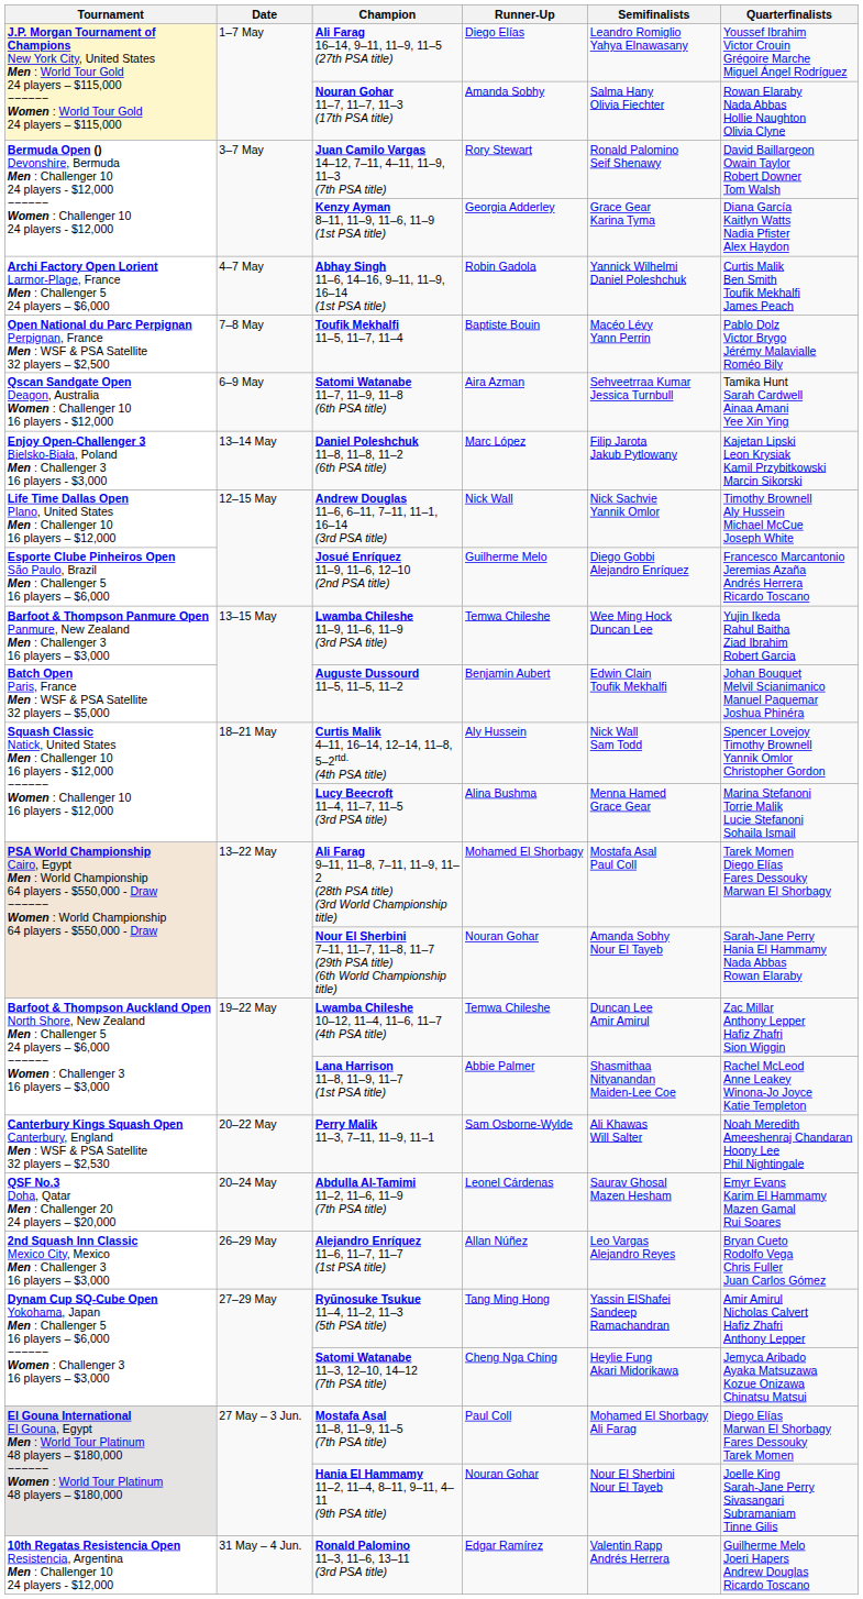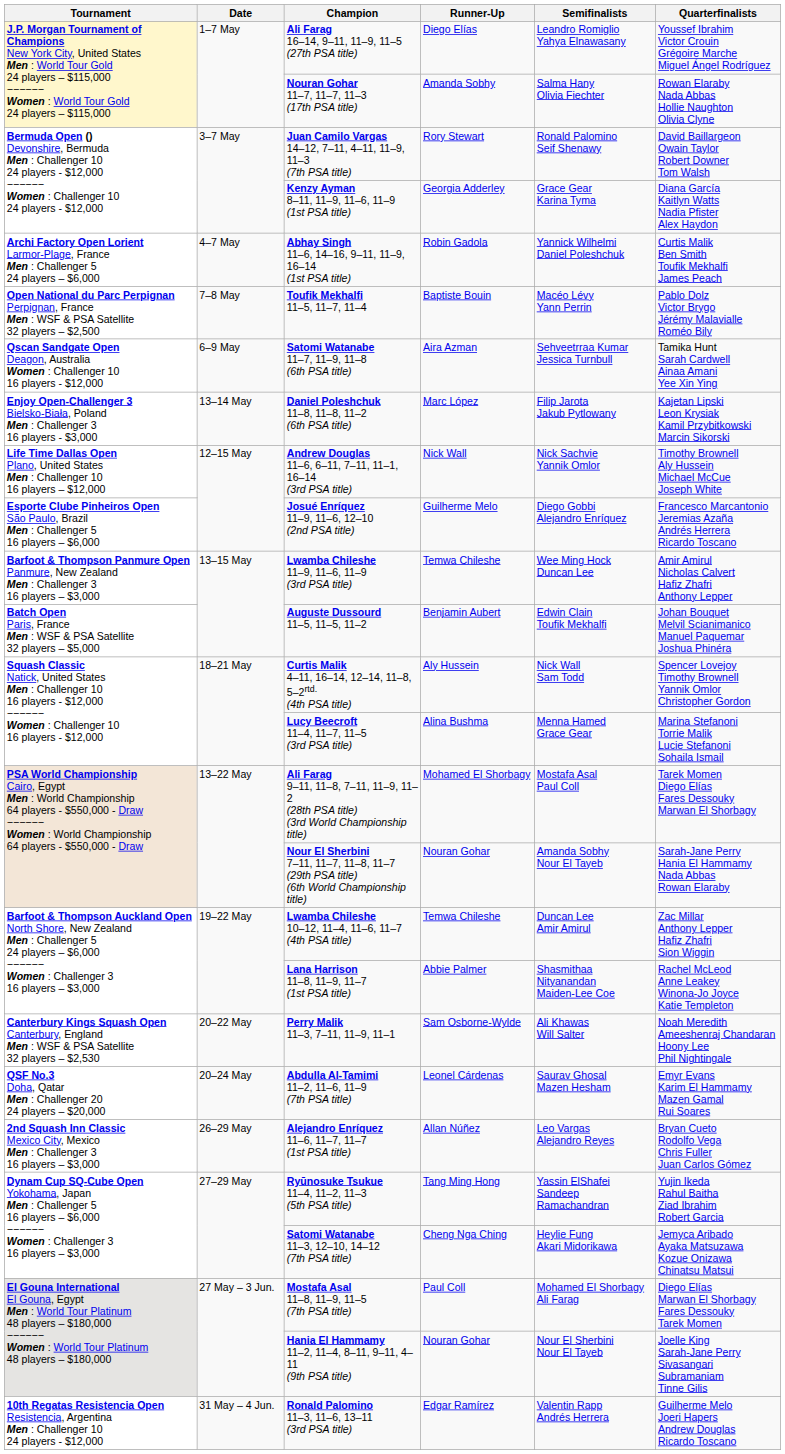 <table class="wikitable" style="font-size:88%">
 <tr>
 <th width=250>Tournament</th>
 <th width=110>Date</th>
 <th width=175>Champion</th>
 <th width=145>Runner-Up</th>
 <th width=155>Semifinalists</th>
 <th width=160>Quarterfinalists</th>
 </tr>
 <tr style="vertical-align:top">
 <td rowspan=2 style="background:#fff7cc;"><strong><a href='#'>J.P. Morgan Tournament of Champions</a></strong><br> <a href='#'>New York City</a>, United States<br><strong> <em>Men</em> </strong>: <a href='#'>World Tour Gold</a><br>24 players – $115,000<br>−−−−−−<br><strong> <em>Women</em> </strong>: <a href='#'>World Tour Gold</a><br>24 players – $115,000</td>
 <td rowspan=2>1–7 May</td>
 <td> <strong><a href='#'>Ali Farag</a></strong><br>16–14, 9–11, 11–9, 11–5<br><em>(27th PSA title)</em></td>
 <td> <a href='#'>Diego Elías</a></td>
 <td> <a href='#'>Leandro Romiglio</a><br> <a href='#'>Yahya Elnawasany</a></td>
 <td> <a href='#'>Youssef Ibrahim</a><br> <a href='#'>Victor Crouin</a><br> <a href='#'>Grégoire Marche</a><br> <a href='#'>Miguel Ángel Rodríguez</a></td>
 </tr>
 <tr style="vertical-align:top">
 <td> <strong><a href='#'>Nouran Gohar</a></strong><br>11–7, 11–7, 11–3<br><em>(17th PSA title)</em></td>
 <td> <a href='#'>Amanda Sobhy</a></td>
 <td> <a href='#'>Salma Hany</a><br> <a href='#'>Olivia Fiechter</a></td>
 <td> <a href='#'>Rowan Elaraby</a><br> <a href='#'>Nada Abbas</a><br> <a href='#'>Hollie Naughton</a><br> <a href='#'>Olivia Clyne</a></td>
 </tr>
 <tr style="vertical-align:top">
 <td rowspan=2 style="background:#fff;"><strong><a href='#'>Bermuda Open</a> ()</strong><br> <a href='#'>Devonshire</a>, Bermuda<br><strong> <em>Men</em> </strong>: Challenger 10<br>24 players - $12,000<br>−−−−−−<br><strong> <em>Women</em> </strong>: Challenger 10<br>24 players - $12,000</td>
 <td rowspan=2>3–7 May</td>
 <td> <strong><a href='#'>Juan Camilo Vargas</a></strong><br>14–12, 7–11, 4–11, 11–9, 11–3<br><em>(7th PSA title)</em></td>
 <td> <a href='#'>Rory Stewart</a></td>
 <td> <a href='#'>Ronald Palomino</a><br> <a href='#'>Seif Shenawy</a></td>
 <td> <a href='#'>David Baillargeon</a><br> <a href='#'>Owain Taylor</a><br> <a href='#'>Robert Downer</a><br> <a href='#'>Tom Walsh</a></td>
 </tr>
 <tr style="vertical-align:top">
 <td> <strong><a href='#'>Kenzy Ayman</a></strong><br>8–11, 11–9, 11–6, 11–9<br><em>(1st PSA title)</em></td>
 <td> <a href='#'>Georgia Adderley</a></td>
 <td> <a href='#'>Grace Gear</a><br> <a href='#'>Karina Tyma</a></td>
 <td> <a href='#'>Diana García</a><br> <a href='#'>Kaitlyn Watts</a><br> <a href='#'>Nadia Pfister</a><br> <a href='#'>Alex Haydon</a></td>
 </tr>
 <tr style="vertical-align:top">
 <td style="background:#fff;"><strong><a href='#'>Archi Factory Open Lorient</a></strong><br> <a href='#'>Larmor-Plage</a>, France<br><strong> <em>Men</em> </strong>: Challenger 5<br>24 players – $6,000</td>
 <td>4–7 May</td>
 <td> <strong><a href='#'>Abhay Singh</a></strong><br>11–6, 14–16, 9–11, 11–9, 16–14<br><em>(1st PSA title)</em></td>
 <td> <a href='#'>Robin Gadola</a></td>
 <td> <a href='#'>Yannick Wilhelmi</a><br> <a href='#'>Daniel Poleshchuk</a></td>
 <td> <a href='#'>Curtis Malik</a><br> <a href='#'>Ben Smith</a><br> <a href='#'>Toufik Mekhalfi</a><br> <a href='#'>James Peach</a></td>
 </tr>
 <tr style="vertical-align:top">
 <td style="background:#fff;"><strong><a href='#'>Open National du Parc Perpignan</a></strong><br> <a href='#'>Perpignan</a>, France<br><strong> <em>Men</em> </strong>: WSF & PSA Satellite<br>32 players – $2,500</td>
 <td>7–8 May</td>
 <td> <strong><a href='#'>Toufik Mekhalfi</a></strong><br>11–5, 11–7, 11–4</td>
 <td> <a href='#'>Baptiste Bouin</a></td>
 <td> <a href='#'>Macéo Lévy</a><br> <a href='#'>Yann Perrin</a></td>
 <td> <a href='#'>Pablo Dolz</a><br> <a href='#'>Victor Brygo</a><br> <a href='#'>Jérémy Malavialle</a><br> <a href='#'>Roméo Bily</a></td>
 </tr>
 <tr style="vertical-align:top">
 <td style="background:#fff;"><strong><a href='#'>Qscan Sandgate Open</a></strong><br> <a href='#'>Deagon</a>, Australia<br><strong> <em>Women</em> </strong>: Challenger 10<br>16 players - $12,000</td>
 <td>6–9 May</td>
 <td> <strong><a href='#'>Satomi Watanabe</a></strong><br>11–7, 11–9, 11–8<br><em>(6th PSA title)</em></td>
 <td> <a href='#'>Aira Azman</a></td>
 <td> <a href='#'>Sehveetrraa Kumar</a><br> <a href='#'>Jessica Turnbull</a></td>
 <td> Tamika Hunt<br> <a href='#'>Sarah Cardwell</a><br> <a href='#'>Ainaa Amani</a><br> <a href='#'>Yee Xin Ying</a></td>
 </tr>
 <tr valign=top>
 <td style="background:#fff;"><strong><a href='#'>Enjoy Open-Challenger 3</a></strong><br> <a href='#'>Bielsko-Biała</a>, Poland<br><strong> <em>Men</em> </strong>: Challenger 3<br>16 players - $3,000</td>
 <td>13–14 May</td>
 <td> <strong><a href='#'>Daniel Poleshchuk</a></strong><br>11–8, 11–8, 11–2<br><em>(6th PSA title)</em></td>
 <td> <a href='#'>Marc López</a></td>
 <td> <a href='#'>Filip Jarota</a><br> <a href='#'>Jakub Pytlowany</a></td>
 <td> <a href='#'>Kajetan Lipski</a><br> <a href='#'>Leon Krysiak</a><br> <a href='#'>Kamil Przybitkowski</a><br> <a href='#'>Marcin Sikorski</a></td>
 </tr>
 <tr style="vertical-align:top">
 <td style="background:#fff;"><strong><a href='#'>Life Time Dallas Open</a></strong><br> <a href='#'>Plano</a>, United States<br><strong> <em>Men</em> </strong>: Challenger 10<br>16 players – $12,000</td>
 <td rowspan=2>12–15 May</td>
 <td> <strong><a href='#'>Andrew Douglas</a></strong><br>11–6, 6–11, 7–11, 11–1, 16–14<br><em>(3rd PSA title)</em></td>
 <td> <a href='#'>Nick Wall</a></td>
 <td> <a href='#'>Nick Sachvie</a><br> <a href='#'>Yannik Omlor</a></td>
 <td> <a href='#'>Timothy Brownell</a><br> <a href='#'>Aly Hussein</a><br> <a href='#'>Michael McCue</a><br> <a href='#'>Joseph White</a></td>
 </tr>
 <tr style="vertical-align:top">
 <td style="background:#fff;"><strong><a href='#'>Esporte Clube Pinheiros Open</a></strong><br> <a href='#'>São Paulo</a>, Brazil<br><strong> <em>Men</em> </strong>: Challenger 5<br>16 players – $6,000</td>
 <td> <strong><a href='#'>Josué Enríquez</a></strong><br>11–9, 11–6, 12–10<br><em>(2nd PSA title)</em></td>
 <td> <a href='#'>Guilherme Melo</a></td>
 <td> <a href='#'>Diego Gobbi</a><br> <a href='#'>Alejandro Enríquez</a></td>
 <td> <a href='#'>Francesco Marcantonio</a><br> <a href='#'>Jeremias Azaña</a><br> <a href='#'>Andrés Herrera</a><br> <a href='#'>Ricardo Toscano</a></td>
 </tr>
 <tr style="vertical-align:top">
 <td style="background:#fff;"><strong><a href='#'>Barfoot & Thompson Panmure Open</a></strong><br> <a href='#'>Panmure</a>, New Zealand<br><strong> <em>Men</em> </strong>: Challenger 3<br>16 players – $3,000</td>
 <td rowspan=2>13–15 May</td>
 <td> <strong><a href='#'>Lwamba Chileshe</a></strong><br>11–9, 11–6, 11–9<br><em>(3rd PSA title)</em></td>
 <td> <a href='#'>Temwa Chileshe</a></td>
 <td> <a href='#'>Wee Ming Hock</a><br> <a href='#'>Duncan Lee</a></td>
-<td> <a href='#'>Yujin Ikeda</a><br> <a href='#'>Rahul Baitha</a><br> <a href='#'>Ziad Ibrahim</a><br> <a href='#'>Robert Garcia</a></td>
+<td> <a href='#'>Amir Amirul</a><br> <a href='#'>Nicholas Calvert</a><br> <a href='#'>Hafiz Zhafri</a><br> <a href='#'>Anthony Lepper</a></td>
 </tr>
 <tr style="vertical-align:top">
 <td style="background:#fff;"><strong><a href='#'>Batch Open</a></strong><br> <a href='#'>Paris</a>, France<br><strong> <em>Men</em> </strong>: WSF & PSA Satellite<br>32 players – $5,000</td>
 <td> <strong><a href='#'>Auguste Dussourd</a></strong><br>11–5, 11–5, 11–2</td>
 <td> <a href='#'>Benjamin Aubert</a></td>
 <td> <a href='#'>Edwin Clain</a><br> <a href='#'>Toufik Mekhalfi</a></td>
 <td> <a href='#'>Johan Bouquet</a><br> <a href='#'>Melvil Scianimanico</a><br> <a href='#'>Manuel Paquemar</a><br> <a href='#'>Joshua Phinéra</a></td>
 </tr>
 <tr style="vertical-align:top">
 <td rowspan=2 style="background:#fff;"><strong><a href='#'> Squash Classic</a></strong><br> <a href='#'>Natick</a>, United States<br><strong> <em>Men</em> </strong>: Challenger 10<br>16 players - $12,000<br>−−−−−−<br><strong> <em>Women</em> </strong>: Challenger 10<br>16 players - $12,000</td>
 <td rowspan=2>18–21 May</td>
 <td> <strong><a href='#'>Curtis Malik</a></strong><br>4–11, 16–14, 12–14, 11–8, 5–2<sup>rtd.</sup><br><em>(4th PSA title)</em></td>
 <td> <a href='#'>Aly Hussein</a></td>
 <td> <a href='#'>Nick Wall</a><br> <a href='#'>Sam Todd</a></td>
 <td> <a href='#'>Spencer Lovejoy</a><br> <a href='#'>Timothy Brownell</a><br> <a href='#'>Yannik Omlor</a><br> <a href='#'>Christopher Gordon</a></td>
 </tr>
 <tr style="vertical-align:top">
 <td> <strong><a href='#'>Lucy Beecroft</a></strong><br>11–4, 11–7, 11–5<br><em>(3rd PSA title)</em></td>
 <td> <a href='#'>Alina Bushma</a></td>
 <td> <a href='#'>Menna Hamed</a><br> <a href='#'>Grace Gear</a></td>
 <td> <a href='#'>Marina Stefanoni</a><br> <a href='#'>Torrie Malik</a><br> <a href='#'>Lucie Stefanoni</a><br> <a href='#'>Sohaila Ismail</a></td>
 </tr>
 <tr style="vertical-align:top">
 <td rowspan=2 style="background:#F3E6D7;"><strong><a href='#'>PSA World Championship</a></strong><br> <a href='#'>Cairo</a>, Egypt<br><strong> <em>Men</em> </strong>: World Championship<br>64 players - $550,000 - <a href='#'>Draw</a><br>−−−−−−<br><strong> <em>Women</em> </strong>: World Championship<br>64 players - $550,000 - <a href='#'>Draw</a></td>
 <td rowspan=2>13–22 May</td>
 <td> <strong><a href='#'>Ali Farag</a></strong><br>9–11, 11–8, 7–11, 11–9, 11–2<br><em>(28th PSA title)</em><br><em>(3rd World Championship title)</em></td>
 <td> <a href='#'>Mohamed El Shorbagy</a></td>
 <td> <a href='#'>Mostafa Asal</a><br> <a href='#'>Paul Coll</a></td>
 <td> <a href='#'>Tarek Momen</a><br> <a href='#'>Diego Elías</a><br> <a href='#'>Fares Dessouky</a><br> <a href='#'>Marwan El Shorbagy</a></td>
 </tr>
 <tr valign=top>
 <td> <strong><a href='#'>Nour El Sherbini</a></strong><br>7–11, 11–7, 11–8, 11–7<br><em>(29th PSA title)</em><br><em>(6th World Championship title)</em></td>
 <td> <a href='#'>Nouran Gohar</a></td>
 <td> <a href='#'>Amanda Sobhy</a><br> <a href='#'>Nour El Tayeb</a></td>
 <td> <a href='#'>Sarah-Jane Perry</a><br> <a href='#'>Hania El Hammamy</a><br> <a href='#'>Nada Abbas</a><br> <a href='#'>Rowan Elaraby</a></td>
 </tr>
 <tr style="vertical-align:top">
 <td rowspan=2 style="background:#fff;"><strong><a href='#'>Barfoot & Thompson Auckland Open</a></strong><br> <a href='#'>North Shore</a>, New Zealand<br><strong> <em>Men</em> </strong>: Challenger 5<br>24 players – $6,000<br>−−−−−−<br><strong> <em>Women</em> </strong>: Challenger 3<br>16 players – $3,000</td>
 <td rowspan=2>19–22 May</td>
 <td> <strong><a href='#'>Lwamba Chileshe</a></strong><br>10–12, 11–4, 11–6, 11–7<br><em>(4th PSA title)</em></td>
 <td> <a href='#'>Temwa Chileshe</a></td>
 <td> <a href='#'>Duncan Lee</a><br> <a href='#'>Amir Amirul</a></td>
 <td> <a href='#'>Zac Millar</a><br> <a href='#'>Anthony Lepper</a><br> <a href='#'>Hafiz Zhafri</a><br> <a href='#'>Sion Wiggin</a></td>
 </tr>
 <tr style="vertical-align:top">
 <td> <strong><a href='#'>Lana Harrison</a></strong><br>11–8, 11–9, 11–7<br><em>(1st PSA title)</em></td>
 <td> <a href='#'>Abbie Palmer</a></td>
 <td> <a href='#'>Shasmithaa Nityanandan</a><br> <a href='#'>Maiden-Lee Coe</a></td>
 <td> <a href='#'>Rachel McLeod</a><br> <a href='#'>Anne Leakey</a><br> <a href='#'>Winona-Jo Joyce</a><br> <a href='#'>Katie Templeton</a></td>
 </tr>
 <tr style="vertical-align:top">
 <td style="background:#fff;"><strong><a href='#'>Canterbury Kings Squash Open</a></strong><br> <a href='#'>Canterbury</a>, England<br><strong> <em>Men</em> </strong>: WSF & PSA Satellite<br>32 players – $2,530</td>
 <td>20–22 May</td>
 <td> <strong><a href='#'>Perry Malik</a></strong><br>11–3, 7–11, 11–9, 11–1</td>
 <td> <a href='#'>Sam Osborne-Wylde</a></td>
 <td> <a href='#'>Ali Khawas</a><br> <a href='#'>Will Salter</a></td>
 <td> <a href='#'>Noah Meredith</a><br> <a href='#'>Ameeshenraj Chandaran</a><br> <a href='#'>Hoony Lee</a><br> <a href='#'>Phil Nightingale</a></td>
 </tr>
 <tr style="vertical-align:top">
 <td style="background:#fff;"><strong><a href='#'>QSF No.3</a></strong><br> <a href='#'>Doha</a>, Qatar<br><strong> <em>Men</em> </strong>: Challenger 20<br>24 players – $20,000</td>
 <td>20–24 May</td>
 <td> <strong><a href='#'>Abdulla Al-Tamimi</a></strong><br>11–2, 11–6, 11–9<br><em>(7th PSA title)</em></td>
 <td> <a href='#'>Leonel Cárdenas</a></td>
 <td> <a href='#'>Saurav Ghosal</a><br> <a href='#'>Mazen Hesham</a></td>
 <td> <a href='#'>Emyr Evans</a><br> <a href='#'>Karim El Hammamy</a><br> <a href='#'>Mazen Gamal</a><br> <a href='#'>Rui Soares</a></td>
 </tr>
 <tr style="vertical-align:top">
 <td style="background:#fff;"><strong><a href='#'>2nd Squash Inn Classic</a></strong><br> <a href='#'>Mexico City</a>, Mexico<br><strong> <em>Men</em> </strong>: Challenger 3<br>16 players – $3,000</td>
 <td>26–29 May</td>
 <td> <strong><a href='#'>Alejandro Enríquez</a></strong><br>11–6, 11–7, 11–7<br><em>(1st PSA title)</em></td>
 <td> <a href='#'>Allan Núñez</a></td>
 <td> <a href='#'>Leo Vargas</a><br> <a href='#'>Alejandro Reyes</a></td>
 <td> <a href='#'>Bryan Cueto</a><br> <a href='#'>Rodolfo Vega</a><br> <a href='#'>Chris Fuller</a><br> <a href='#'>Juan Carlos Gómez</a></td>
 </tr>
 <tr style="vertical-align:top">
 <td rowspan=2 style="background:#fff;"><strong><a href='#'>Dynam Cup SQ-Cube Open</a></strong><br> <a href='#'>Yokohama</a>, Japan<br><strong> <em>Men</em> </strong>: Challenger 5<br>16 players – $6,000<br>−−−−−−<br><strong> <em>Women</em> </strong>: Challenger 3<br>16 players – $3,000</td>
 <td rowspan=2>27–29 May</td>
 <td> <strong><a href='#'>Ryūnosuke Tsukue</a></strong><br>11–4, 11–2, 11–3<br><em>(5th PSA title)</em></td>
 <td> <a href='#'>Tang Ming Hong</a></td>
 <td> <a href='#'>Yassin ElShafei</a><br> <a href='#'>Sandeep Ramachandran</a></td>
-<td> <a href='#'>Amir Amirul</a><br> <a href='#'>Nicholas Calvert</a><br> <a href='#'>Hafiz Zhafri</a><br> <a href='#'>Anthony Lepper</a></td>
+<td> <a href='#'>Yujin Ikeda</a><br> <a href='#'>Rahul Baitha</a><br> <a href='#'>Ziad Ibrahim</a><br> <a href='#'>Robert Garcia</a></td>
 </tr>
 <tr style="vertical-align:top">
 <td> <strong><a href='#'>Satomi Watanabe</a></strong><br>11–3, 12–10, 14–12<br><em>(7th PSA title)</em></td>
 <td> <a href='#'>Cheng Nga Ching</a></td>
 <td> <a href='#'>Heylie Fung</a><br> <a href='#'>Akari Midorikawa</a></td>
 <td> <a href='#'>Jemyca Aribado</a><br> <a href='#'>Ayaka Matsuzawa</a><br> <a href='#'>Kozue Onizawa</a><br> <a href='#'>Chinatsu Matsui</a></td>
 </tr>
 <tr style="vertical-align:top">
 <td rowspan=2 style="background:#E5E4E2;"><strong><a href='#'>El Gouna International</a></strong><br> <a href='#'>El Gouna</a>, Egypt<br><strong> <em>Men</em> </strong>: <a href='#'>World Tour Platinum</a><br>48 players – $180,000<br>−−−−−−<br><strong> <em>Women</em> </strong>: <a href='#'>World Tour Platinum</a><br>48 players – $180,000</td>
 <td rowspan=2>27 May – 3 Jun.</td>
 <td> <strong><a href='#'>Mostafa Asal</a></strong><br>11–8, 11–9, 11–5<br><em>(7th PSA title)</em></td>
 <td> <a href='#'>Paul Coll</a></td>
 <td> <a href='#'>Mohamed El Shorbagy</a><br> <a href='#'>Ali Farag</a></td>
 <td> <a href='#'>Diego Elías</a><br> <a href='#'>Marwan El Shorbagy</a><br> <a href='#'>Fares Dessouky</a><br> <a href='#'>Tarek Momen</a></td>
 </tr>
 <tr style="vertical-align:top">
 <td> <strong><a href='#'>Hania El Hammamy</a></strong><br>11–2, 11–4, 8–11, 9–11, 4–11<br><em>(9th PSA title)</em></td>
 <td> <a href='#'>Nouran Gohar</a></td>
 <td> <a href='#'>Nour El Sherbini</a><br> <a href='#'>Nour El Tayeb</a></td>
 <td> <a href='#'>Joelle King</a><br> <a href='#'>Sarah-Jane Perry</a><br> <a href='#'>Sivasangari Subramaniam</a><br> <a href='#'>Tinne Gilis</a></td>
 </tr>
 <tr valign=top>
 <td style="background:#fff;"><strong><a href='#'>10th Regatas Resistencia Open</a></strong><br> <a href='#'>Resistencia</a>, Argentina<br><strong> <em>Men</em> </strong>: Challenger 10<br>24 players - $12,000</td>
 <td>31 May – 4 Jun.</td>
 <td> <strong><a href='#'>Ronald Palomino</a></strong><br>11–3, 11–6, 13–11<br><em>(3rd PSA title)</em></td>
 <td> <a href='#'>Edgar Ramírez</a></td>
 <td> <a href='#'>Valentin Rapp</a><br> <a href='#'>Andrés Herrera</a></td>
 <td> <a href='#'>Guilherme Melo</a><br> <a href='#'>Joeri Hapers</a><br> <a href='#'>Andrew Douglas</a><br> <a href='#'>Ricardo Toscano</a></td>
 </tr>
 </table>
